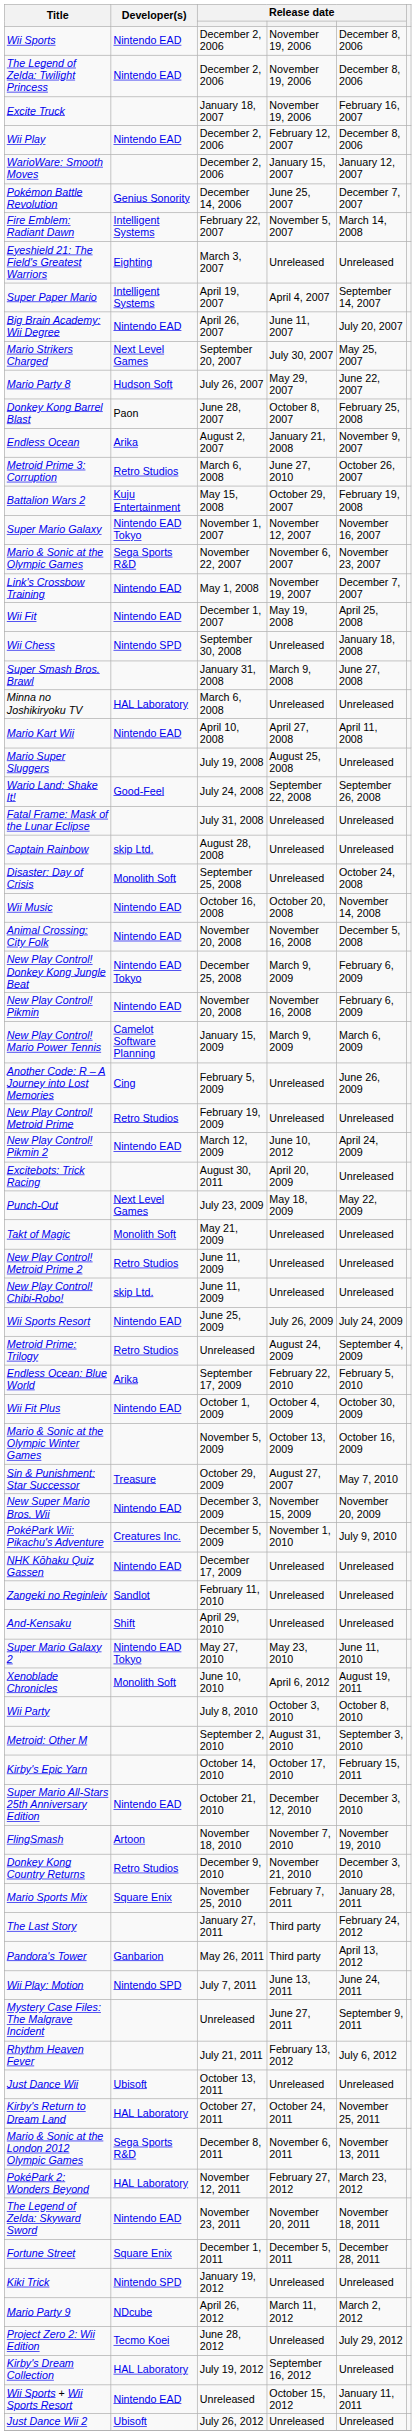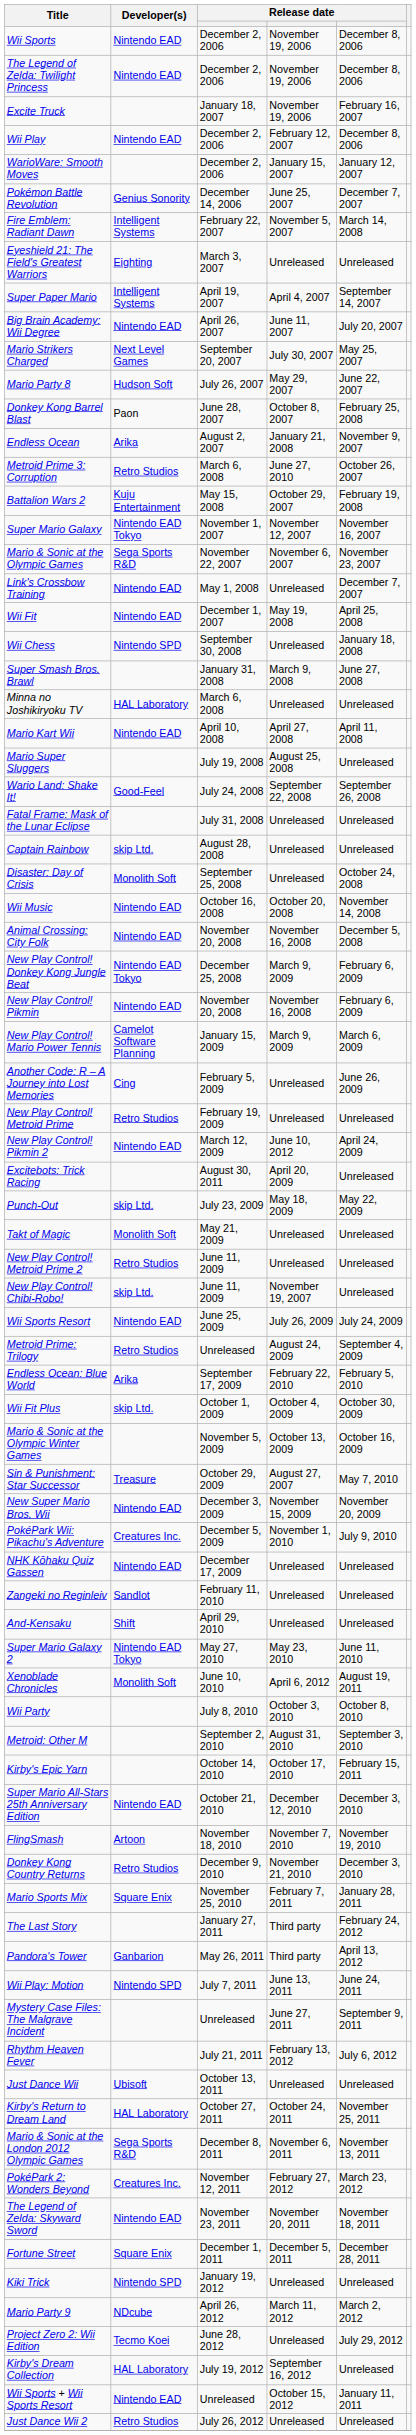 <table class="wikitable plainrowheaders sortable">
 <tr>
 <th rowspan="2">Title</th>
 <th rowspan="2">Developer(s)</th>
 <th colspan="3">Release date</th>
 <th rowspan="2" class="unsortable"></th>
 </tr>
 <tr>
 <th data-sort-type="date"></th>
 <th data-sort-type="date"></th>
 <th data-sort-type="date"></th>
 </tr>
 <tr>
 <td><em><a href='#'>Wii Sports</a></em></td>
 <td><a href='#'>Nintendo EAD</a></td>
 <td>December 2, 2006</td>
 <td>November 19, 2006</td>
 <td>December 8, 2006</td>
 <td></td>
 </tr>
 <tr>
 <td><em><a href='#'>The Legend of Zelda: Twilight Princess</a></em></td>
 <td><a href='#'>Nintendo EAD</a></td>
 <td>December 2, 2006</td>
 <td>November 19, 2006</td>
 <td>December 8, 2006</td>
 <td></td>
 </tr>
 <tr>
 <td><em><a href='#'>Excite Truck</a></em></td>
 <td></td>
 <td>January 18, 2007</td>
 <td>November 19, 2006</td>
 <td>February 16, 2007</td>
 <td></td>
 </tr>
 <tr>
 <td><em><a href='#'>Wii Play</a></em></td>
 <td><a href='#'>Nintendo EAD</a></td>
 <td>December 2, 2006</td>
 <td>February 12, 2007</td>
 <td>December 8, 2006</td>
 <td></td>
 </tr>
 <tr>
 <td><em><a href='#'>WarioWare: Smooth Moves</a></em></td>
 <td></td>
 <td>December 2, 2006</td>
 <td>January 15, 2007</td>
 <td>January 12, 2007</td>
 <td></td>
 </tr>
 <tr>
 <td><em><a href='#'>Pokémon Battle Revolution</a></em></td>
 <td><a href='#'>Genius Sonority</a></td>
 <td>December 14, 2006</td>
 <td>June 25, 2007</td>
 <td>December 7, 2007</td>
 <td></td>
 </tr>
 <tr>
 <td><em><a href='#'>Fire Emblem: Radiant Dawn</a></em></td>
 <td><a href='#'>Intelligent Systems</a></td>
 <td>February 22, 2007</td>
 <td>November 5, 2007</td>
 <td>March 14, 2008</td>
 <td></td>
 </tr>
 <tr>
 <td><em><a href='#'>Eyeshield 21: The Field's Greatest Warriors</a></em></td>
 <td><a href='#'>Eighting</a></td>
 <td>March 3, 2007</td>
 <td>Unreleased</td>
 <td>Unreleased</td>
 <td></td>
 </tr>
 <tr>
 <td><em><a href='#'>Super Paper Mario</a></em></td>
 <td><a href='#'>Intelligent Systems</a></td>
 <td>April 19, 2007</td>
 <td>April 4, 2007</td>
 <td>September 14, 2007</td>
 <td></td>
 </tr>
 <tr>
 <td><em><a href='#'>Big Brain Academy: Wii Degree</a></em></td>
 <td><a href='#'>Nintendo EAD</a></td>
 <td>April 26, 2007</td>
 <td>June 11, 2007</td>
 <td>July 20, 2007</td>
 <td></td>
 </tr>
 <tr>
 <td><em><a href='#'>Mario Strikers Charged</a></em></td>
 <td><a href='#'>Next Level Games</a></td>
 <td>September 20, 2007</td>
 <td>July 30, 2007</td>
 <td>May 25, 2007</td>
 <td></td>
 </tr>
 <tr>
 <td><em><a href='#'>Mario Party 8</a></em></td>
 <td><a href='#'>Hudson Soft</a></td>
 <td>July 26, 2007</td>
 <td>May 29, 2007</td>
 <td>June 22, 2007</td>
 <td></td>
 </tr>
 <tr>
 <td><em><a href='#'>Donkey Kong Barrel Blast</a></em></td>
 <td>Paon</td>
 <td>June 28, 2007</td>
 <td>October 8, 2007</td>
 <td>February 25, 2008</td>
 <td></td>
 </tr>
 <tr>
 <td><em><a href='#'>Endless Ocean</a></em></td>
 <td><a href='#'>Arika</a></td>
 <td>August 2, 2007</td>
 <td>January 21, 2008</td>
 <td>November 9, 2007</td>
 <td></td>
 </tr>
 <tr>
 <td><em><a href='#'>Metroid Prime 3: Corruption</a></em></td>
 <td><a href='#'>Retro Studios</a></td>
 <td>March 6, 2008</td>
 <td>June 27, 2010</td>
 <td>October 26, 2007</td>
 <td></td>
 </tr>
 <tr>
 <td><em><a href='#'>Battalion Wars 2</a></em></td>
 <td><a href='#'>Kuju Entertainment</a></td>
 <td>May 15, 2008</td>
 <td>October 29, 2007</td>
 <td>February 19, 2008</td>
 <td></td>
 </tr>
 <tr>
 <td><em><a href='#'>Super Mario Galaxy</a></em></td>
 <td><a href='#'>Nintendo EAD Tokyo</a></td>
 <td>November 1, 2007</td>
 <td>November 12, 2007</td>
 <td>November 16, 2007</td>
 <td></td>
 </tr>
 <tr>
 <td><em><a href='#'>Mario & Sonic at the Olympic Games</a></em></td>
 <td><a href='#'>Sega Sports R&D</a></td>
 <td>November 22, 2007</td>
 <td>November 6, 2007</td>
 <td>November 23, 2007</td>
 <td></td>
 </tr>
 <tr>
 <td><em><a href='#'>Link's Crossbow Training</a></em></td>
 <td><a href='#'>Nintendo EAD</a></td>
 <td>May 1, 2008</td>
-<td>November 19, 2007</td>
+<td>Unreleased</td>
 <td>December 7, 2007</td>
 <td></td>
 </tr>
 <tr>
 <td><em><a href='#'>Wii Fit</a></em></td>
 <td><a href='#'>Nintendo EAD</a></td>
 <td>December 1, 2007</td>
 <td>May 19, 2008</td>
 <td>April 25, 2008</td>
 <td></td>
 </tr>
 <tr>
 <td><em><a href='#'>Wii Chess</a></em></td>
 <td><a href='#'>Nintendo SPD</a></td>
 <td>September 30, 2008</td>
 <td>Unreleased</td>
 <td>January 18, 2008</td>
 <td></td>
 </tr>
 <tr>
 <td><em><a href='#'>Super Smash Bros. Brawl</a></em></td>
 <td></td>
 <td>January 31, 2008</td>
 <td>March 9, 2008</td>
 <td>June 27, 2008</td>
 <td></td>
 </tr>
 <tr>
 <td><em>Minna no Joshikiryoku TV</em></td>
 <td><a href='#'>HAL Laboratory</a></td>
 <td>March 6, 2008</td>
 <td>Unreleased</td>
 <td>Unreleased</td>
 <td></td>
 </tr>
 <tr>
 <td><em><a href='#'>Mario Kart Wii</a></em></td>
 <td><a href='#'>Nintendo EAD</a></td>
 <td>April 10, 2008</td>
 <td>April 27, 2008</td>
 <td>April 11, 2008</td>
 <td></td>
 </tr>
 <tr>
 <td><em><a href='#'>Mario Super Sluggers</a></em></td>
 <td></td>
 <td>July 19, 2008</td>
 <td>August 25, 2008</td>
 <td>Unreleased</td>
 <td></td>
 </tr>
 <tr>
 <td><em><a href='#'>Wario Land: Shake It!</a></em></td>
 <td><a href='#'>Good-Feel</a></td>
 <td>July 24, 2008</td>
 <td>September 22, 2008</td>
 <td>September 26, 2008</td>
 <td></td>
 </tr>
 <tr>
 <td><em><a href='#'>Fatal Frame: Mask of the Lunar Eclipse</a></em></td>
 <td></td>
 <td>July 31, 2008</td>
 <td>Unreleased</td>
 <td>Unreleased</td>
 <td></td>
 </tr>
 <tr>
 <td><em><a href='#'>Captain Rainbow</a></em></td>
 <td><a href='#'>skip Ltd.</a></td>
 <td>August 28, 2008</td>
 <td>Unreleased</td>
 <td>Unreleased</td>
 <td></td>
 </tr>
 <tr>
 <td><em><a href='#'>Disaster: Day of Crisis</a></em></td>
 <td><a href='#'>Monolith Soft</a></td>
 <td>September 25, 2008</td>
 <td>Unreleased</td>
 <td>October 24, 2008</td>
 <td></td>
 </tr>
 <tr>
 <td><em><a href='#'>Wii Music</a></em></td>
 <td><a href='#'>Nintendo EAD</a></td>
 <td>October 16, 2008</td>
 <td>October 20, 2008</td>
 <td>November 14, 2008</td>
 <td></td>
 </tr>
 <tr>
 <td><em><a href='#'>Animal Crossing: City Folk</a></em></td>
 <td><a href='#'>Nintendo EAD</a></td>
 <td>November 20, 2008</td>
 <td>November 16, 2008</td>
 <td>December 5, 2008</td>
 <td></td>
 </tr>
 <tr>
 <td><em><a href='#'>New Play Control! Donkey Kong Jungle Beat</a></em></td>
 <td><a href='#'>Nintendo EAD Tokyo</a></td>
 <td>December 25, 2008</td>
 <td>March 9, 2009</td>
 <td>February 6, 2009</td>
 <td></td>
 </tr>
 <tr>
 <td><em><a href='#'>New Play Control! Pikmin</a></em></td>
 <td><a href='#'>Nintendo EAD</a></td>
 <td>November 20, 2008</td>
 <td>November 16, 2008</td>
 <td>February 6, 2009</td>
 <td></td>
 </tr>
 <tr>
 <td><em><a href='#'>New Play Control! Mario Power Tennis</a></em></td>
 <td><a href='#'>Camelot Software Planning</a></td>
 <td>January 15, 2009</td>
 <td>March 9, 2009</td>
 <td>March 6, 2009</td>
 <td></td>
 </tr>
 <tr>
 <td><em><a href='#'>Another Code: R – A Journey into Lost Memories</a></em></td>
 <td><a href='#'>Cing</a></td>
 <td>February 5, 2009</td>
 <td>Unreleased</td>
 <td>June 26, 2009</td>
 <td></td>
 </tr>
 <tr>
 <td><em><a href='#'>New Play Control! Metroid Prime</a></em></td>
 <td><a href='#'>Retro Studios</a></td>
 <td>February 19, 2009</td>
 <td>Unreleased</td>
 <td>Unreleased</td>
 <td></td>
 </tr>
 <tr>
 <td><em><a href='#'>New Play Control! Pikmin 2</a></em></td>
 <td><a href='#'>Nintendo EAD</a></td>
 <td>March 12, 2009</td>
 <td>June 10, 2012</td>
 <td>April 24, 2009</td>
 <td></td>
 </tr>
 <tr>
 <td><em><a href='#'>Excitebots: Trick Racing</a></em></td>
 <td></td>
 <td>August 30, 2011</td>
 <td>April 20, 2009</td>
 <td>Unreleased</td>
 <td></td>
 </tr>
 <tr>
 <td><em><a href='#'>Punch-Out</a></em></td>
-<td><a href='#'>Next Level Games</a></td>
+<td><a href='#'>skip Ltd.</a></td>
 <td>July 23, 2009</td>
 <td>May 18, 2009</td>
 <td>May 22, 2009</td>
 <td></td>
 </tr>
 <tr>
 <td><em><a href='#'>Takt of Magic</a></em></td>
 <td><a href='#'>Monolith Soft</a></td>
 <td>May 21, 2009</td>
 <td>Unreleased</td>
 <td>Unreleased</td>
 <td></td>
 </tr>
 <tr>
 <td><em><a href='#'>New Play Control! Metroid Prime 2</a></em></td>
 <td><a href='#'>Retro Studios</a></td>
 <td>June 11, 2009</td>
 <td>Unreleased</td>
 <td>Unreleased</td>
 <td></td>
 </tr>
 <tr>
 <td><em><a href='#'>New Play Control! Chibi-Robo!</a></em></td>
 <td><a href='#'>skip Ltd.</a></td>
 <td>June 11, 2009</td>
-<td>Unreleased</td>
+<td>November 19, 2007</td>
 <td>Unreleased</td>
 <td></td>
 </tr>
 <tr>
 <td><em><a href='#'>Wii Sports Resort</a></em></td>
 <td><a href='#'>Nintendo EAD</a></td>
 <td>June 25, 2009</td>
 <td>July 26, 2009</td>
 <td>July 24, 2009</td>
 <td></td>
 </tr>
 <tr>
 <td><em><a href='#'>Metroid Prime: Trilogy</a></em></td>
 <td><a href='#'>Retro Studios</a></td>
 <td>Unreleased</td>
 <td>August 24, 2009</td>
 <td>September 4, 2009</td>
 <td></td>
 </tr>
 <tr>
 <td><em><a href='#'>Endless Ocean: Blue World</a></em></td>
 <td><a href='#'>Arika</a></td>
 <td>September 17, 2009</td>
 <td>February 22, 2010</td>
 <td>February 5, 2010</td>
 <td></td>
 </tr>
 <tr>
 <td><em><a href='#'>Wii Fit Plus</a></em></td>
-<td><a href='#'>Nintendo EAD</a></td>
+<td><a href='#'>skip Ltd.</a></td>
 <td>October 1, 2009</td>
 <td>October 4, 2009</td>
 <td>October 30, 2009</td>
 <td></td>
 </tr>
 <tr>
 <td><em><a href='#'>Mario & Sonic at the Olympic Winter Games</a></em></td>
 <td></td>
 <td>November 5, 2009</td>
 <td>October 13, 2009</td>
 <td>October 16, 2009</td>
 <td></td>
 </tr>
 <tr>
 <td><em><a href='#'>Sin & Punishment: Star Successor</a></em></td>
 <td><a href='#'>Treasure</a></td>
 <td>October 29, 2009</td>
 <td>August 27, 2007</td>
 <td>May 7, 2010</td>
 <td></td>
 </tr>
 <tr>
 <td><em><a href='#'>New Super Mario Bros. Wii</a></em></td>
 <td><a href='#'>Nintendo EAD</a></td>
 <td>December 3, 2009</td>
 <td>November 15, 2009</td>
 <td>November 20, 2009</td>
 <td></td>
 </tr>
 <tr>
 <td><em><a href='#'>PokéPark Wii: Pikachu's Adventure</a></em></td>
 <td><a href='#'>Creatures Inc.</a></td>
 <td>December 5, 2009</td>
 <td>November 1, 2010</td>
 <td>July 9, 2010</td>
 <td></td>
 </tr>
 <tr>
 <td><em><a href='#'>NHK Kōhaku Quiz Gassen</a></em></td>
 <td><a href='#'>Nintendo EAD</a></td>
 <td>December 17, 2009</td>
 <td>Unreleased</td>
 <td>Unreleased</td>
 <td></td>
 </tr>
 <tr>
 <td><em><a href='#'>Zangeki no Reginleiv</a></em></td>
 <td><a href='#'>Sandlot</a></td>
 <td>February 11, 2010</td>
 <td>Unreleased</td>
 <td>Unreleased</td>
 <td></td>
 </tr>
 <tr>
 <td><em><a href='#'>And-Kensaku</a></em></td>
 <td><a href='#'>Shift</a></td>
 <td>April 29, 2010</td>
 <td>Unreleased</td>
 <td>Unreleased</td>
 <td></td>
 </tr>
 <tr>
 <td><em><a href='#'>Super Mario Galaxy 2</a></em></td>
 <td><a href='#'>Nintendo EAD Tokyo</a></td>
 <td>May 27, 2010</td>
 <td>May 23, 2010</td>
 <td>June 11, 2010</td>
 <td></td>
 </tr>
 <tr>
 <td><em><a href='#'>Xenoblade Chronicles</a></em></td>
 <td><a href='#'>Monolith Soft</a></td>
 <td>June 10, 2010</td>
 <td>April 6, 2012</td>
 <td>August 19, 2011</td>
 <td></td>
 </tr>
 <tr>
 <td><em><a href='#'>Wii Party</a></em></td>
 <td></td>
 <td>July 8, 2010</td>
 <td>October 3, 2010</td>
 <td>October 8, 2010</td>
 <td></td>
 </tr>
 <tr>
 <td><em><a href='#'>Metroid: Other M</a></em></td>
 <td></td>
 <td>September 2, 2010</td>
 <td>August 31, 2010</td>
 <td>September 3, 2010</td>
 <td></td>
 </tr>
 <tr>
 <td><em><a href='#'>Kirby's Epic Yarn</a></em></td>
 <td></td>
 <td>October 14, 2010</td>
 <td>October 17, 2010</td>
 <td>February 15, 2011</td>
 <td></td>
 </tr>
 <tr>
 <td><em><a href='#'>Super Mario All-Stars 25th Anniversary Edition</a></em></td>
 <td><a href='#'>Nintendo EAD</a></td>
 <td>October 21, 2010</td>
 <td>December 12, 2010</td>
 <td>December 3, 2010</td>
 <td></td>
 </tr>
 <tr>
 <td><em><a href='#'>FlingSmash</a></em></td>
 <td><a href='#'>Artoon</a></td>
 <td>November 18, 2010</td>
 <td>November 7, 2010</td>
 <td>November 19, 2010</td>
 <td></td>
 </tr>
 <tr>
 <td><em><a href='#'>Donkey Kong Country Returns</a></em></td>
 <td><a href='#'>Retro Studios</a></td>
 <td>December 9, 2010</td>
 <td>November 21, 2010</td>
 <td>December 3, 2010</td>
 <td></td>
 </tr>
 <tr>
 <td><em><a href='#'>Mario Sports Mix</a></em></td>
 <td><a href='#'>Square Enix</a></td>
 <td>November 25, 2010</td>
 <td>February 7, 2011</td>
 <td>January 28, 2011</td>
 <td></td>
 </tr>
 <tr>
 <td><em><a href='#'>The Last Story</a></em></td>
 <td></td>
 <td>January 27, 2011</td>
 <td>Third party</td>
 <td>February 24, 2012</td>
 <td></td>
 </tr>
 <tr>
 <td><em><a href='#'>Pandora's Tower</a></em></td>
 <td><a href='#'>Ganbarion</a></td>
 <td>May 26, 2011</td>
 <td>Third party</td>
 <td>April 13, 2012</td>
 <td></td>
 </tr>
 <tr>
 <td><em><a href='#'>Wii Play: Motion</a></em></td>
 <td><a href='#'>Nintendo SPD</a></td>
 <td>July 7, 2011</td>
 <td>June 13, 2011</td>
 <td>June 24, 2011</td>
 <td></td>
 </tr>
 <tr>
 <td><em><a href='#'>Mystery Case Files: The Malgrave Incident</a></em></td>
 <td></td>
 <td>Unreleased</td>
 <td>June 27, 2011</td>
 <td>September 9, 2011</td>
 <td></td>
 </tr>
 <tr>
 <td><em><a href='#'>Rhythm Heaven Fever</a></em></td>
 <td></td>
 <td>July 21, 2011</td>
 <td>February 13, 2012</td>
 <td>July 6, 2012</td>
 <td></td>
 </tr>
 <tr>
 <td><em><a href='#'>Just Dance Wii</a></em></td>
 <td><a href='#'>Ubisoft</a></td>
 <td>October 13, 2011</td>
 <td>Unreleased</td>
 <td>Unreleased</td>
 <td></td>
 </tr>
 <tr>
 <td><em><a href='#'>Kirby's Return to Dream Land</a></em></td>
 <td><a href='#'>HAL Laboratory</a></td>
 <td>October 27, 2011</td>
 <td>October 24, 2011</td>
 <td>November 25, 2011</td>
 <td></td>
 </tr>
 <tr>
 <td><em><a href='#'>Mario & Sonic at the London 2012 Olympic Games</a></em></td>
 <td><a href='#'>Sega Sports R&D</a></td>
 <td>December 8, 2011</td>
 <td>November 6, 2011</td>
 <td>November 13, 2011</td>
 <td></td>
 </tr>
 <tr>
 <td><em><a href='#'>PokéPark 2: Wonders Beyond</a></em></td>
-<td><a href='#'>HAL Laboratory</a></td>
+<td><a href='#'>Creatures Inc.</a></td>
 <td>November 12, 2011</td>
 <td>February 27, 2012</td>
 <td>March 23, 2012</td>
 <td></td>
 </tr>
 <tr>
 <td><em><a href='#'>The Legend of Zelda: Skyward Sword</a></em></td>
 <td><a href='#'>Nintendo EAD</a></td>
 <td>November 23, 2011</td>
 <td>November 20, 2011</td>
 <td>November 18, 2011</td>
 <td></td>
 </tr>
 <tr>
 <td><em><a href='#'>Fortune Street</a></em></td>
 <td><a href='#'>Square Enix</a></td>
 <td>December 1, 2011</td>
 <td>December 5, 2011</td>
 <td>December 28, 2011</td>
 <td></td>
 </tr>
 <tr>
 <td><em><a href='#'>Kiki Trick</a></em></td>
 <td><a href='#'>Nintendo SPD</a></td>
 <td>January 19, 2012</td>
 <td>Unreleased</td>
 <td>Unreleased</td>
 <td></td>
 </tr>
 <tr>
 <td><em><a href='#'>Mario Party 9</a></em></td>
 <td><a href='#'>NDcube</a></td>
 <td>April 26, 2012</td>
 <td>March 11, 2012</td>
 <td>March 2, 2012</td>
 <td></td>
 </tr>
 <tr>
 <td><em><a href='#'>Project Zero 2: Wii Edition</a></em></td>
 <td><a href='#'>Tecmo Koei</a></td>
 <td>June 28, 2012</td>
 <td>Unreleased</td>
 <td>July 29, 2012</td>
 <td></td>
 </tr>
 <tr>
 <td><em><a href='#'>Kirby's Dream Collection</a></em></td>
 <td><a href='#'>HAL Laboratory</a></td>
 <td>July 19, 2012</td>
 <td>September 16, 2012</td>
 <td>Unreleased</td>
 <td></td>
 </tr>
 <tr>
 <td><em><a href='#'>Wii Sports</a></em> + <em><a href='#'>Wii Sports Resort</a></em></td>
 <td><a href='#'>Nintendo EAD</a></td>
 <td>Unreleased</td>
 <td>October 15, 2012</td>
 <td>January 11, 2011</td>
 <td></td>
 </tr>
 <tr>
 <td><em><a href='#'>Just Dance Wii 2</a></em></td>
-<td><a href='#'>Ubisoft</a></td>
+<td><a href='#'>Retro Studios</a></td>
 <td>July 26, 2012</td>
 <td>Unreleased</td>
 <td>Unreleased</td>
 <td></td>
 </tr>
 <tr>
 </tr>
 </table>
